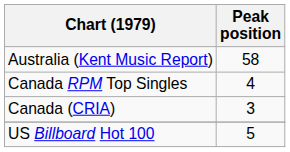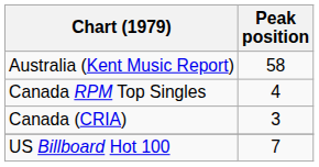 <table class="wikitable sortable">
 <tr>
 <th>Chart (1979)</th>
 <th>Peak<br>position</th>
 </tr>
 <tr>
 <td>Australia (<a href='#'>Kent Music Report</a>)</td>
 <td style="text-align:center;">58</td>
 </tr>
 <tr>
 <td>Canada <em><a href='#'>RPM</a></em> Top Singles</td>
 <td style="text-align:center;">4</td>
 </tr>
 <tr>
 <td>Canada (<a href='#'>CRIA</a>)</td>
 <td style="text-align:center;">3</td>
 </tr>
 <tr>
 </tr>
 <tr>
 <td>US <em><a href='#'>Billboard</a></em> <a href='#'>Hot 100</a></td>
-<td style="text-align:center;">5</td>
+<td style="text-align:center;">7</td>
 </tr>
 </table>
